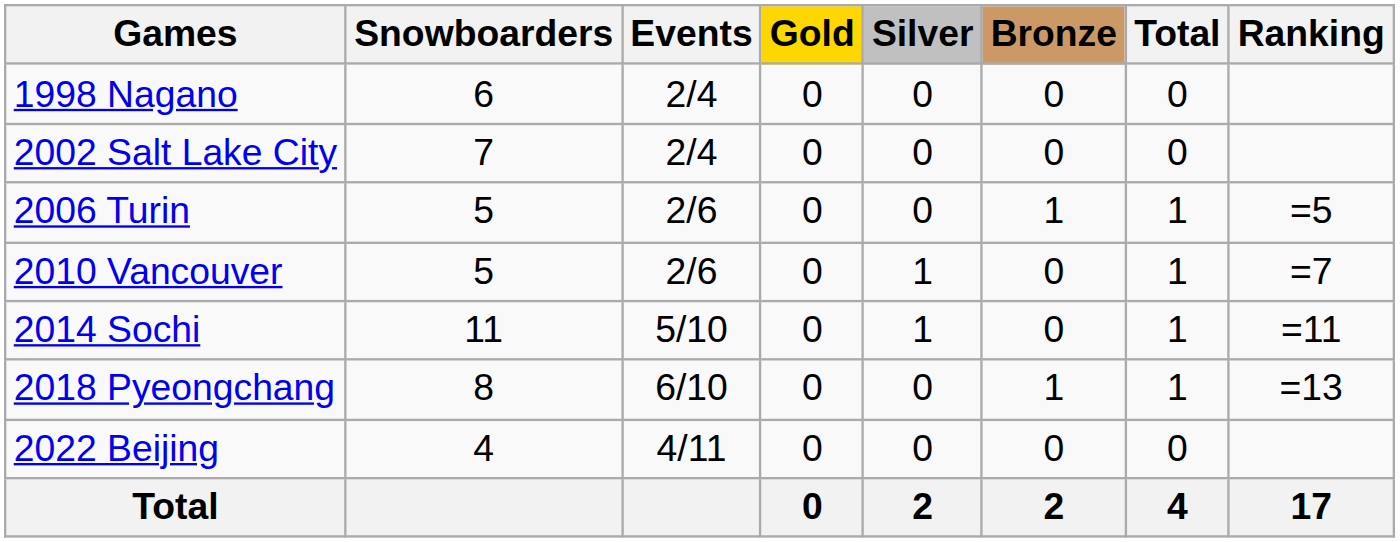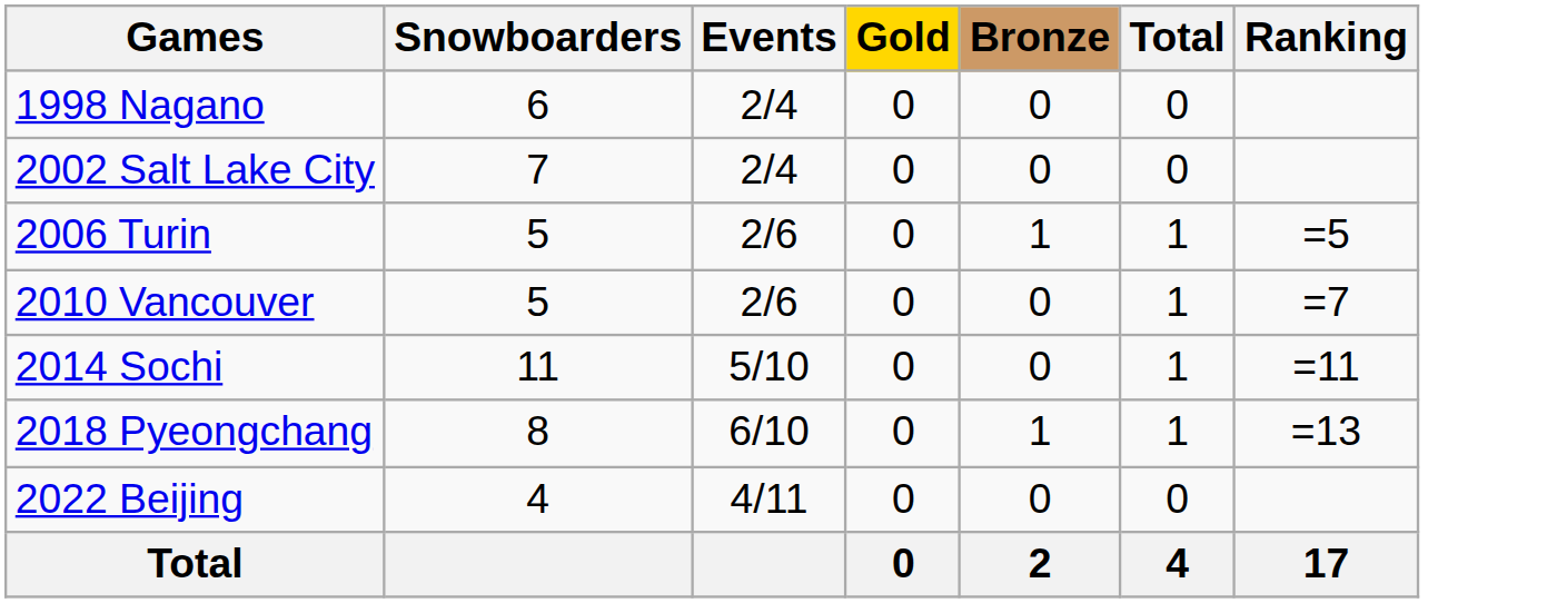 <table class="wikitable sortable" style="text-align:center">
 <tr>
 <th>Games</th>
 <th>Snowboarders</th>
 <th>Events</th>
 <th style="background-color:gold;">Gold</th>
-<th style="background-color:silver;">Silver</th>
 <th style="background-color:#c96;">Bronze</th>
 <th>Total</th>
 <th>Ranking</th>
 </tr>
 <tr>
 <td align=left><a href='#'>1998 Nagano</a></td>
 <td>6</td>
 <td>2/4</td>
-<td>0</td>
 <td>0</td>
 <td>0</td>
 <td>0</td>
 <td></td>
 </tr>
 <tr>
 <td align=left><a href='#'>2002 Salt Lake City</a></td>
 <td>7</td>
 <td>2/4</td>
 <td>0</td>
 <td>0</td>
 <td>0</td>
-<td>0</td>
 <td></td>
 </tr>
 <tr>
 <td align=left><a href='#'>2006 Turin</a></td>
 <td>5</td>
 <td>2/6</td>
-<td>0</td>
 <td>0</td>
 <td>1</td>
 <td>1</td>
 <td>=5</td>
 </tr>
 <tr>
 <td align=left><a href='#'>2010 Vancouver</a></td>
 <td>5</td>
 <td>2/6</td>
 <td>0</td>
-<td>1</td>
 <td>0</td>
 <td>1</td>
 <td>=7</td>
 </tr>
 <tr>
 <td align=left><a href='#'>2014 Sochi</a></td>
 <td>11</td>
 <td>5/10</td>
 <td>0</td>
-<td>1</td>
 <td>0</td>
 <td>1</td>
 <td>=11</td>
 </tr>
 <tr>
 <td align=left><a href='#'>2018 Pyeongchang</a></td>
 <td>8</td>
 <td>6/10</td>
-<td>0</td>
 <td>0</td>
 <td>1</td>
 <td>1</td>
 <td>=13</td>
 </tr>
 <tr>
 <td align=left><a href='#'>2022 Beijing</a></td>
 <td>4</td>
 <td>4/11</td>
 <td>0</td>
 <td>0</td>
 <td>0</td>
-<td>0</td>
 <td></td>
 </tr>
 <tr>
 <th>Total</th>
 <th></th>
 <th></th>
 <th>0</th>
 <th>2</th>
-<th>2</th>
 <th>4</th>
 <th>17</th>
 </tr>
 </table>
